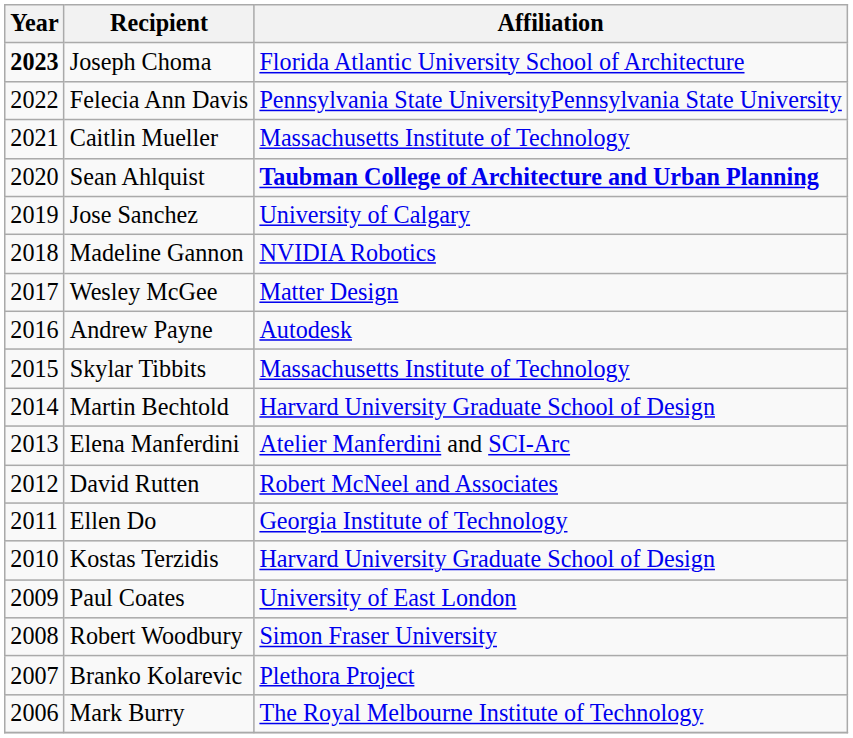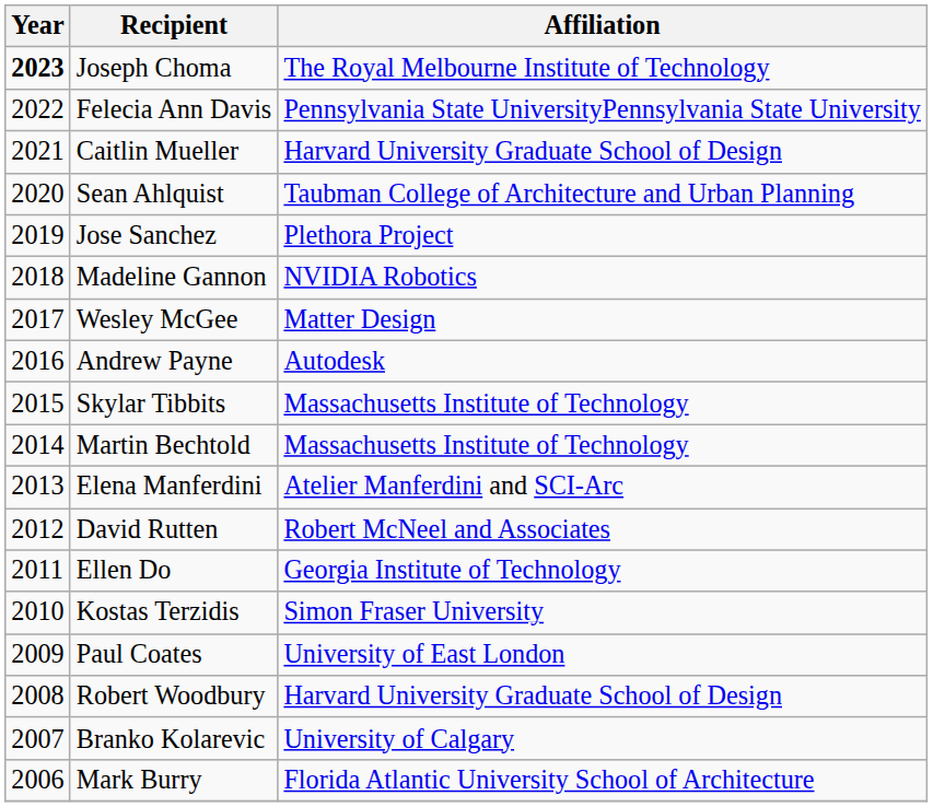 <table class="wikitable">
 <tr>
 <th>Year</th>
 <th>Recipient</th>
 <th>Affiliation</th>
 </tr>
 <tr>
 <td><strong>2023</strong></td>
 <td>Joseph Choma</td>
-<td><a href='#'>Florida Atlantic University School of Architecture</a></td>
+<td><a href='#'>The Royal Melbourne Institute of Technology</a></td>
 </tr>
 <tr>
 <td>2022</td>
 <td>Felecia Ann Davis</td>
 <td><a href='#'>Pennsylvania State UniversityPennsylvania State University</a></td>
 </tr>
 <tr>
 <td>2021</td>
 <td>Caitlin Mueller</td>
-<td><a href='#'>Massachusetts Institute of Technology</a></td>
+<td><a href='#'>Harvard University Graduate School of Design</a></td>
 </tr>
 <tr>
 <td>2020</td>
 <td>Sean Ahlquist</td>
-<td><strong><a href='#'>Taubman College of Architecture and Urban Planning</a></strong></td>
+<td><a href='#'>Taubman College of Architecture and Urban Planning</a></td>
 </tr>
 <tr>
 <td>2019</td>
 <td>Jose Sanchez</td>
-<td><a href='#'>University of Calgary</a></td>
+<td><a href='#'>Plethora Project</a></td>
 </tr>
 <tr>
 <td>2018</td>
 <td>Madeline Gannon</td>
 <td><a href='#'>NVIDIA Robotics</a></td>
 </tr>
 <tr>
 <td>2017</td>
 <td>Wesley McGee</td>
 <td><a href='#'>Matter Design</a></td>
 </tr>
 <tr>
 <td>2016</td>
 <td>Andrew Payne</td>
 <td><a href='#'>Autodesk</a></td>
 </tr>
 <tr>
 <td>2015</td>
 <td>Skylar Tibbits</td>
 <td><a href='#'>Massachusetts Institute of Technology</a></td>
 </tr>
 <tr>
 <td>2014</td>
 <td>Martin Bechtold</td>
-<td><a href='#'>Harvard University Graduate School of Design</a></td>
+<td><a href='#'>Massachusetts Institute of Technology</a></td>
 </tr>
 <tr>
 <td>2013</td>
 <td>Elena Manferdini</td>
 <td><a href='#'>Atelier Manferdini</a> and <a href='#'>SCI-Arc</a></td>
 </tr>
 <tr>
 <td>2012</td>
 <td>David Rutten</td>
 <td><a href='#'>Robert McNeel and Associates</a></td>
 </tr>
 <tr>
 <td>2011</td>
 <td>Ellen Do</td>
 <td><a href='#'>Georgia Institute of Technology</a></td>
 </tr>
 <tr>
 <td>2010</td>
 <td>Kostas Terzidis</td>
-<td><a href='#'>Harvard University Graduate School of Design</a></td>
+<td><a href='#'>Simon Fraser University</a></td>
 </tr>
 <tr>
 <td>2009</td>
 <td>Paul Coates</td>
 <td><a href='#'>University of East London</a></td>
 </tr>
 <tr>
 <td>2008</td>
 <td>Robert Woodbury</td>
-<td><a href='#'>Simon Fraser University</a></td>
+<td><a href='#'>Harvard University Graduate School of Design</a></td>
 </tr>
 <tr>
 <td>2007</td>
 <td>Branko Kolarevic</td>
-<td><a href='#'>Plethora Project</a></td>
+<td><a href='#'>University of Calgary</a></td>
 </tr>
 <tr>
 <td>2006</td>
 <td>Mark Burry</td>
-<td><a href='#'>The Royal Melbourne Institute of Technology</a></td>
+<td><a href='#'>Florida Atlantic University School of Architecture</a></td>
 </tr>
 <tr>
 </tr>
 </table>
